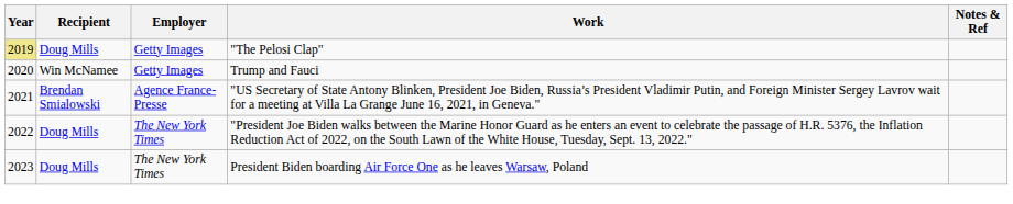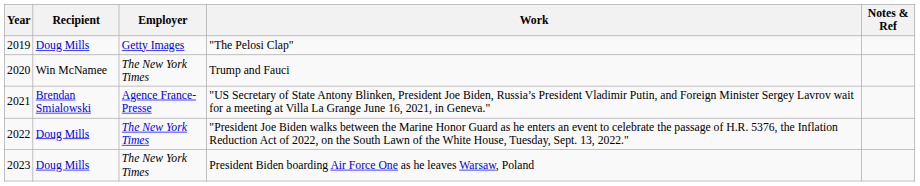 <table class="wikitable">
 <tr>
 <th><strong>Year</strong></th>
 <th><strong>Recipient</strong></th>
 <th><strong>Employer</strong></th>
 <th><strong>Work</strong></th>
 <th><strong>Notes & Ref</strong></th>
 </tr>
 <tr>
-<td style="background: khaki;">2019</td>
+<td>2019</td>
 <td><a href='#'>Doug Mills</a></td>
 <td><a href='#'>Getty Images</a></td>
 <td>"The Pelosi Clap"</td>
 <td></td>
 </tr>
 <tr>
 <td>2020</td>
 <td>Win McNamee</td>
-<td><a href='#'>Getty Images</a></td>
+<td><em>The New York Times</em></td>
 <td>Trump and Fauci</td>
 <td></td>
 </tr>
 <tr>
 <td>2021</td>
 <td><a href='#'>Brendan Smialowski</a></td>
 <td><a href='#'>Agence France-Presse</a></td>
 <td>"US Secretary of State Antony Blinken, President Joe Biden, Russia’s President Vladimir Putin, and Foreign Minister Sergey Lavrov wait for a meeting at Villa La Grange June 16, 2021, in Geneva."</td>
 <td></td>
 </tr>
 <tr>
 <td>2022</td>
 <td><a href='#'>Doug Mills</a></td>
 <td><em><a href='#'>The New York Times</a></em></td>
 <td>"President Joe Biden walks between the Marine Honor Guard as he enters an event to celebrate the passage of H.R. 5376, the Inflation Reduction Act of 2022, on the South Lawn of the White House, Tuesday, Sept. 13, 2022."</td>
 <td></td>
 </tr>
 <tr>
 <td>2023</td>
 <td><a href='#'>Doug Mills</a></td>
 <td><em>The New York Times</em></td>
 <td>President Biden boarding <a href='#'>Air Force One</a> as he leaves <a href='#'>Warsaw</a>, Poland</td>
 <td></td>
 </tr>
 </table>
